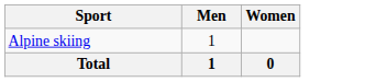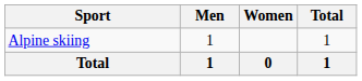 <table class="wikitable sortable" style="text-align:center;">
 <tr>
 <th width=180>Sport</th>
 <th width=55>Men</th>
 <th width=55>Women</th>
+<th width=55>Total</th>
 </tr>
 <tr>
 <td align=left><a href='#'>Alpine skiing</a></td>
 <td>1</td>
 <td></td>
+<td>1</td>
 </tr>
 <tr class="sortbottom">
 <th>Total</th>
 <th>1</th>
 <th>0</th>
+<th>1</th>
 </tr>
 </table>
